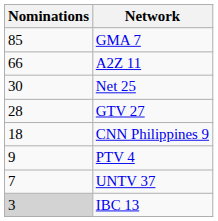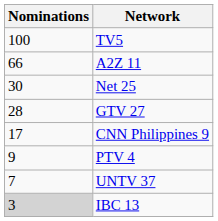 <table class="wikitable sortable">
 <tr>
 <th scope="col" style="width:55px;">Nominations</th>
 <th scope="col" style="text-align:center;">Network</th>
 </tr>
 <tr>
-<td>85</td>
-<td><a href='#'>GMA 7</a></td>
+<td>100</td>
+<td><a href='#'>TV5</a></td>
 </tr>
 <tr>
 <td>66</td>
 <td><a href='#'>A2Z 11</a></td>
 </tr>
 <tr>
 <td>30</td>
 <td><a href='#'>Net 25</a></td>
 </tr>
 <tr>
 <td>28</td>
 <td><a href='#'>GTV 27</a></td>
 </tr>
 <tr>
-<td>18</td>
+<td>17</td>
 <td><a href='#'>CNN Philippines 9</a></td>
 </tr>
 <tr>
 <td>9</td>
 <td><a href='#'>PTV 4</a></td>
 </tr>
 <tr>
 <td>7</td>
 <td><a href='#'>UNTV 37</a></td>
 </tr>
 <tr>
 <td style="background: lightgrey;">3</td>
 <td><a href='#'>IBC 13</a></td>
 </tr>
 </table>
